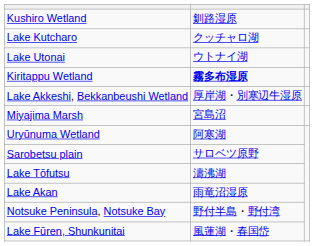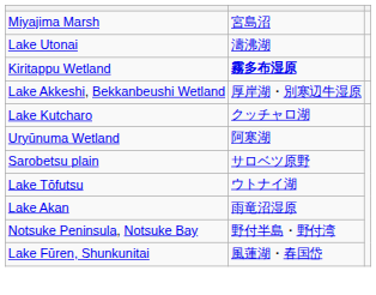 <table class="wikitable">
 <tr>
 <th></th>
 <th></th>
 <th style="text-align:left;"></th>
 </tr>
 <tr>
-<td><a href='#'>Kushiro Wetland</a></td>
-<td><a href='#'>釧路湿原</a></td>
-<td></td>
-</tr>
-<tr>
-<td><a href='#'>Lake Kutcharo</a></td>
-<td><a href='#'>クッチャロ湖</a></td>
+<td><a href='#'>Miyajima Marsh</a></td>
+<td><a href='#'>宮島沼</a></td>
 <td></td>
 </tr>
 <tr>
 <td><a href='#'>Lake Utonai</a></td>
-<td><a href='#'>ウトナイ湖</a></td>
+<td><a href='#'>濤沸湖</a></td>
 <td></td>
 </tr>
 <tr>
 <td><a href='#'>Kiritappu Wetland</a></td>
 <td><strong><a href='#'>霧多布湿原</a></strong></td>
 <td></td>
 </tr>
 <tr>
 <td><a href='#'>Lake Akkeshi</a>, <a href='#'>Bekkanbeushi Wetland</a></td>
 <td><a href='#'>厚岸湖</a>・<a href='#'>別寒辺牛湿原</a></td>
 <td></td>
 </tr>
 <tr>
-<td><a href='#'>Miyajima Marsh</a></td>
-<td><a href='#'>宮島沼</a></td>
+<td><a href='#'>Lake Kutcharo</a></td>
+<td><a href='#'>クッチャロ湖</a></td>
 <td></td>
 </tr>
 <tr>
 <td><a href='#'>Uryūnuma Wetland</a></td>
 <td><a href='#'>阿寒湖</a></td>
 <td rowspan="6" style="vertical-align:middle;"></td>
 </tr>
 <tr>
 <td><a href='#'>Sarobetsu plain</a></td>
 <td><a href='#'>サロベツ原野</a></td>
 </tr>
 <tr>
 <td><a href='#'>Lake Tōfutsu</a></td>
-<td><a href='#'>濤沸湖</a></td>
+<td><a href='#'>ウトナイ湖</a></td>
 </tr>
 <tr>
 <td><a href='#'>Lake Akan</a></td>
 <td><a href='#'>雨竜沼湿原</a></td>
 </tr>
 <tr>
 <td><a href='#'>Notsuke Peninsula</a>, <a href='#'>Notsuke Bay</a></td>
 <td><a href='#'>野付半島</a>・<a href='#'>野付湾</a></td>
 </tr>
 <tr>
 <td><a href='#'>Lake Fūren, Shunkunitai</a></td>
 <td><a href='#'>風蓮湖</a>・<a href='#'>春国岱</a></td>
 </tr>
 </table>
